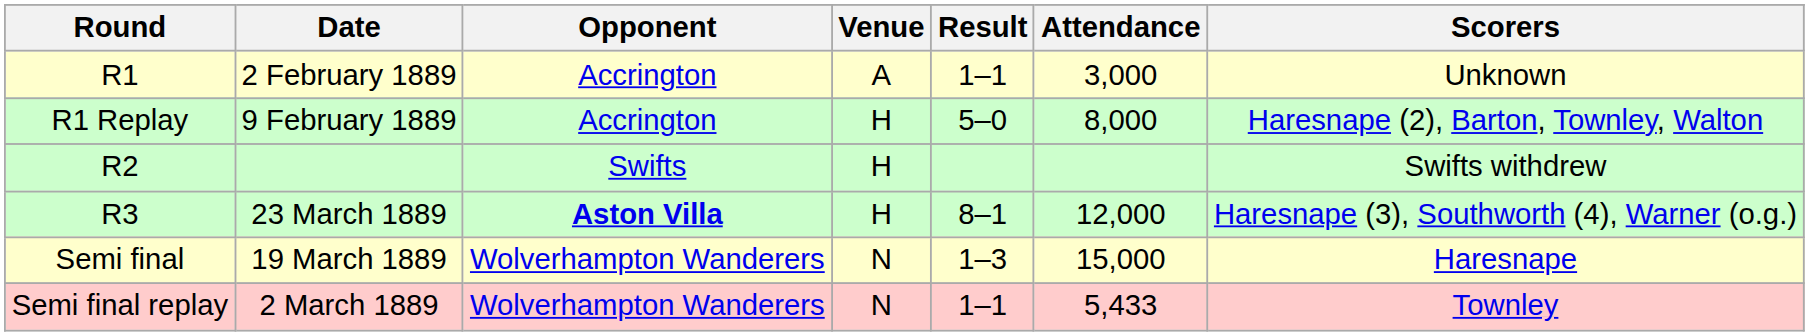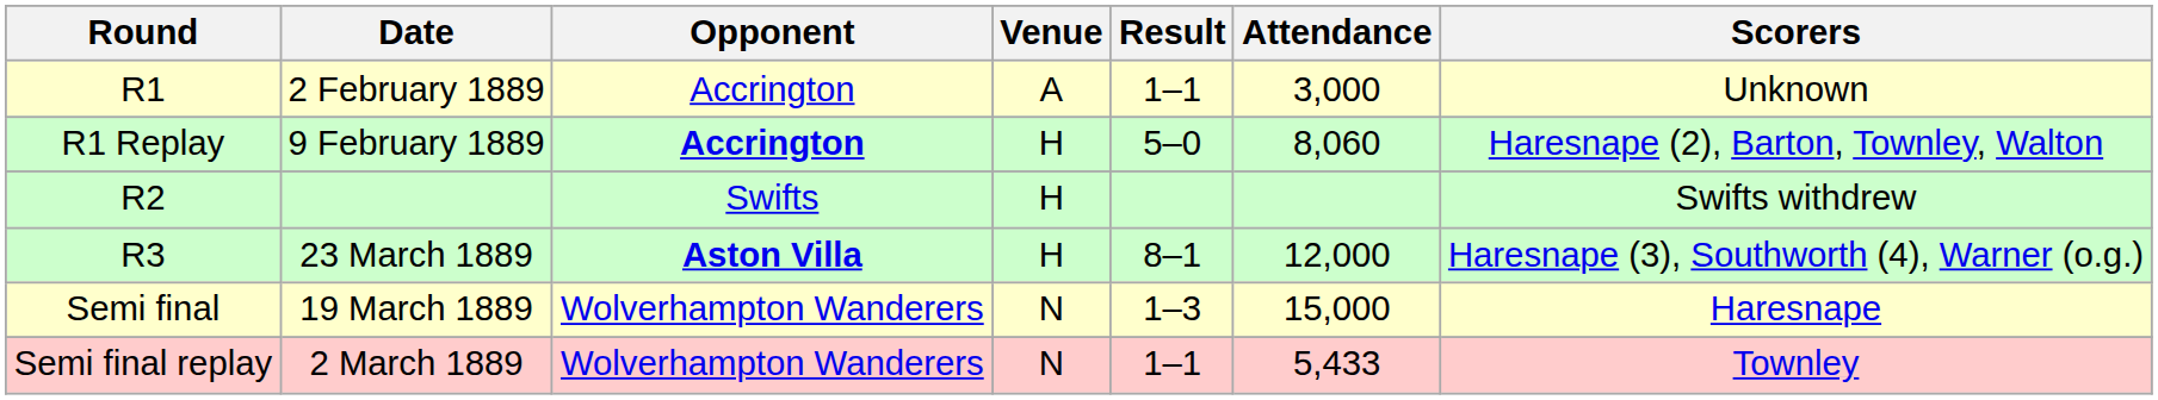 <table class="wikitable" style="font-size:100%; text-align:center">
 <tr>
 <th>Round</th>
 <th>Date</th>
 <th>Opponent</th>
 <th>Venue</th>
 <th>Result</th>
 <th>Attendance</th>
 <th>Scorers</th>
 </tr>
 <tr style="background-color: #FFFFCC;">
 <td>R1</td>
 <td>2 February 1889</td>
 <td><a href='#'>Accrington</a></td>
 <td>A</td>
 <td>1–1</td>
 <td>3,000</td>
 <td>Unknown</td>
 </tr>
 <tr style="background-color: #CCFFCC;">
 <td>R1 Replay</td>
 <td>9 February 1889</td>
-<td><a href='#'>Accrington</a></td>
+<td><strong><a href='#'>Accrington</a></strong></td>
 <td>H</td>
 <td>5–0</td>
-<td>8,000</td>
+<td>8,060</td>
 <td><a href='#'>Haresnape</a> (2), <a href='#'>Barton</a>, <a href='#'>Townley</a>, <a href='#'>Walton</a></td>
 </tr>
 <tr style="background-color: #CCFFCC;">
 <td>R2</td>
 <td></td>
 <td><a href='#'>Swifts</a></td>
 <td>H</td>
 <td></td>
 <td></td>
 <td>Swifts withdrew</td>
 </tr>
 <tr style="background-color: #CCFFCC;">
 <td>R3</td>
 <td>23 March 1889</td>
 <td><strong><a href='#'>Aston Villa</a></strong></td>
 <td>H</td>
 <td>8–1</td>
 <td>12,000</td>
 <td><a href='#'>Haresnape</a> (3), <a href='#'>Southworth</a> (4), <a href='#'>Warner</a> (o.g.)</td>
 </tr>
 <tr style="background-color: #FFFFCC;">
 <td>Semi final</td>
 <td>19 March 1889</td>
 <td><a href='#'>Wolverhampton Wanderers</a></td>
 <td>N</td>
 <td>1–3</td>
 <td>15,000</td>
 <td><a href='#'>Haresnape</a></td>
 </tr>
 <tr style="background-color: #FFCCCC;">
 <td>Semi final replay</td>
 <td>2 March 1889</td>
 <td><a href='#'>Wolverhampton Wanderers</a></td>
 <td>N</td>
 <td>1–1</td>
 <td>5,433</td>
 <td><a href='#'>Townley</a></td>
 </tr>
 </table>
